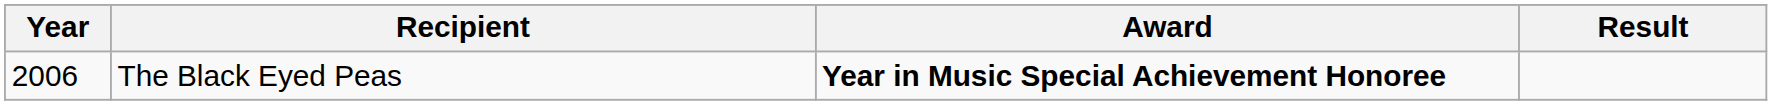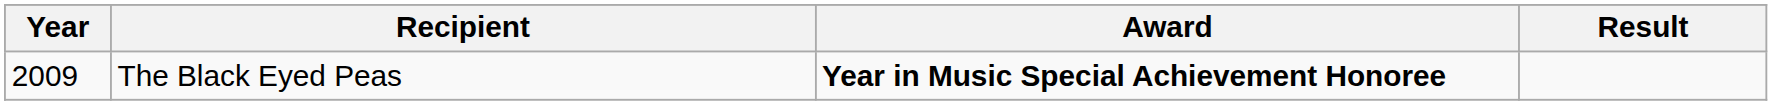 <table style="width: 75%;" class="wikitable">
 <tr>
 <th style="width:6%;">Year</th>
 <th style="width:40%;">Recipient</th>
 <th style="width:40%;">Award</th>
 <th style="width:14%;">Result</th>
 </tr>
 <tr>
-<td>2006</td>
+<td>2009</td>
 <td>The Black Eyed Peas</td>
 <td><strong>Year in Music Special Achievement Honoree</strong></td>
 <td></td>
 </tr>
 </table>
